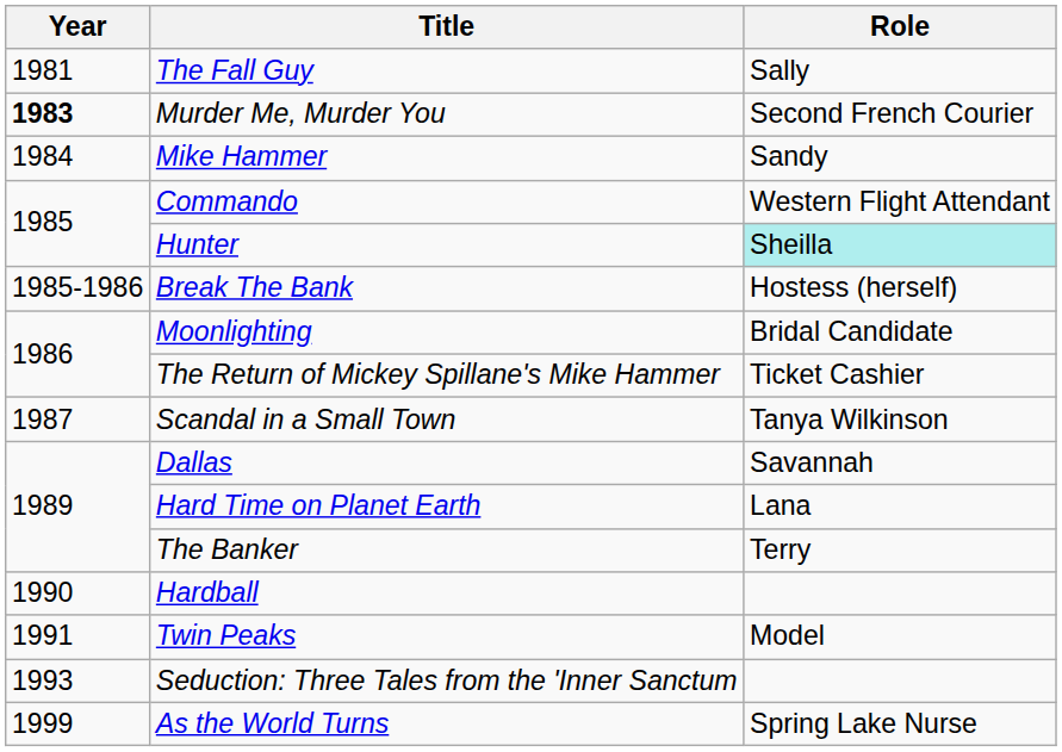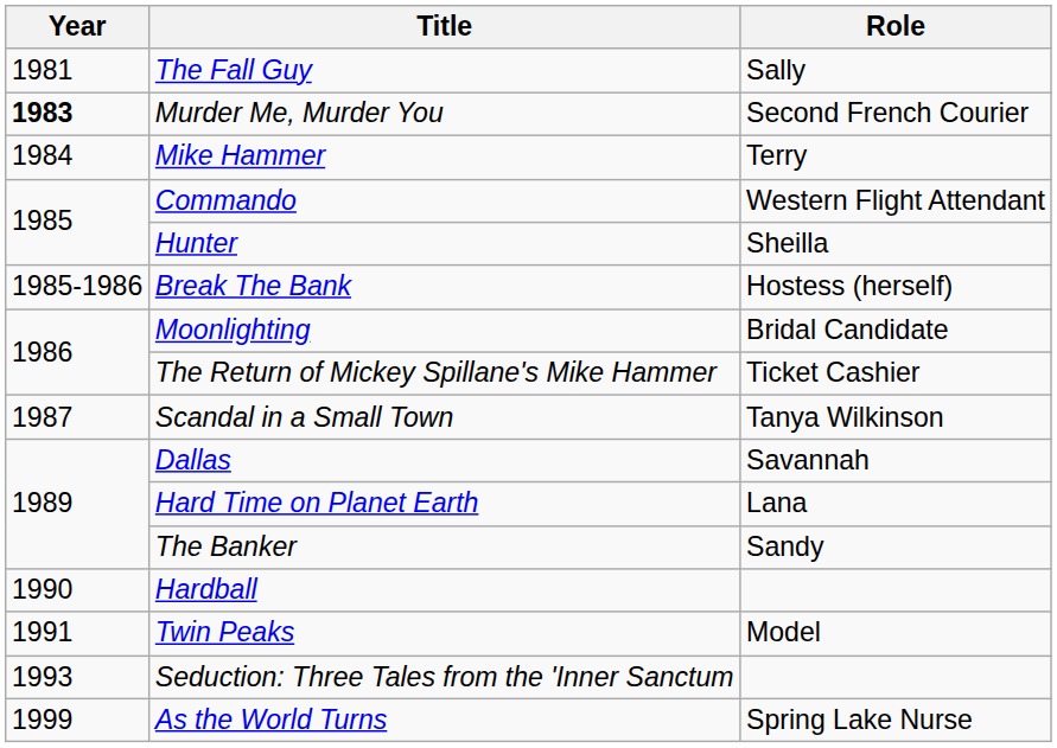 <table class="wikitable">
 <tr>
 <th>Year</th>
 <th>Title</th>
 <th>Role</th>
 </tr>
 <tr>
 <td>1981</td>
 <td><em><a href='#'>The Fall Guy</a></em></td>
 <td>Sally</td>
 </tr>
 <tr>
 <td><strong>1983</strong></td>
 <td><em>Murder Me, Murder You </em></td>
 <td>Second French Courier</td>
 </tr>
 <tr>
 <td>1984</td>
 <td><em><a href='#'>Mike Hammer</a></em></td>
-<td>Sandy</td>
+<td>Terry</td>
 </tr>
 <tr>
 <td rowspan="2">1985</td>
 <td><em><a href='#'>Commando</a></em></td>
 <td>Western Flight Attendant</td>
 </tr>
 <tr>
 <td><em><a href='#'>Hunter</a></em></td>
-<td style="background: paleturquoise;">Sheilla</td>
+<td>Sheilla</td>
 </tr>
 <tr>
 <td>1985-1986</td>
 <td><em><a href='#'>Break The Bank</a></em></td>
 <td>Hostess (herself)</td>
 </tr>
 <tr>
 <td rowspan="2">1986</td>
 <td><em><a href='#'>Moonlighting</a></em></td>
 <td>Bridal Candidate</td>
 </tr>
 <tr>
 <td><em>The Return of Mickey Spillane's Mike Hammer</em></td>
 <td>Ticket Cashier</td>
 </tr>
 <tr>
 <td>1987</td>
 <td><em>Scandal in a Small Town</em></td>
 <td>Tanya Wilkinson</td>
 </tr>
 <tr>
 <td rowspan="3">1989</td>
 <td><em><a href='#'>Dallas</a></em></td>
 <td>Savannah</td>
 </tr>
 <tr>
 <td><em><a href='#'>Hard Time on Planet Earth</a></em></td>
 <td>Lana</td>
 </tr>
 <tr>
 <td><em>The Banker</em></td>
-<td>Terry</td>
+<td>Sandy</td>
 </tr>
 <tr>
 <td>1990</td>
 <td><em><a href='#'>Hardball</a></em></td>
 <td></td>
 </tr>
 <tr>
 <td>1991</td>
 <td><em><a href='#'>Twin Peaks</a></em></td>
 <td>Model</td>
 </tr>
 <tr>
 <td>1993</td>
 <td><em>Seduction: Three Tales from the 'Inner Sanctum</em></td>
 <td></td>
 </tr>
 <tr>
 <td>1999</td>
 <td><em><a href='#'>As the World Turns</a></em></td>
 <td>Spring Lake Nurse</td>
 </tr>
 </table>
